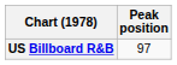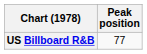 <table class="wikitable plainrowheaders sortable">
 <tr>
 <th>Chart (1978)</th>
 <th>Peak<br>position</th>
 </tr>
 <tr>
 <th scope="row">US <a href='#'>Billboard R&B</a></th>
-<td style="text-align:center;">97</td>
+<td style="text-align:center;">77</td>
 </tr>
 </table>
